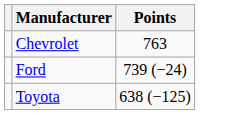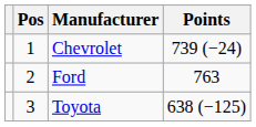 <table class="wikitable" style="font-size: 95%;">
 <tr>
 <th></th>
+<th>Pos</th>
 <th>Manufacturer</th>
 <th>Points</th>
 </tr>
 <tr>
 <td align="left"></td>
+<td style="text-align:center;">1</td>
 <td><a href='#'>Chevrolet</a></td>
+<td style="text-align:center;">739 (−24)</td>
+</tr>
+<tr>
+<td align="left"></td>
+<td style="text-align:center;">2</td>
+<td><a href='#'>Ford</a></td>
 <td style="text-align:center;">763</td>
 </tr>
 <tr>
 <td align="left"></td>
-<td><a href='#'>Ford</a></td>
-<td style="text-align:center;">739 (−24)</td>
-</tr>
-<tr>
-<td align="left"></td>
+<td style="text-align:center;">3</td>
 <td><a href='#'>Toyota</a></td>
 <td style="text-align:center;">638 (−125)</td>
 </tr>
 </table>
